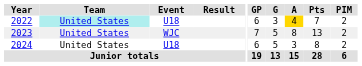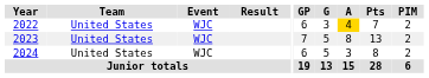 <table border="0" cellpadding="1" cellspacing="0" ID="Table3" style="text-align:center; width:40em">
 <tr bgcolor="#e0e0e0">
 <th>Year</th>
 <th>Team</th>
 <th>Event</th>
 <th>Result</th>
 <th rowspan="99" bgcolor="#ffffff"></th>
 <th>GP</th>
 <th>G</th>
 <th>A</th>
 <th>Pts</th>
 <th>PIM</th>
 </tr>
 <tr>
 <td><a href='#'>2022</a></td>
-<td style="background: paleturquoise;"><a href='#'>United States</a></td>
-<td><a href='#'>U18</a></td>
+<td><a href='#'>United States</a></td>
+<td><a href='#'>WJC</a></td>
 <td></td>
 <td>6</td>
 <td>3</td>
 <td style="background: gold;">4</td>
 <td>7</td>
 <td>2</td>
 </tr>
 <tr bgcolor="#f0f0f0">
 <td><a href='#'>2023</a></td>
 <td><a href='#'>United States</a></td>
 <td><a href='#'>WJC</a></td>
 <td></td>
 <td>7</td>
 <td>5</td>
 <td>8</td>
 <td>13</td>
 <td>2</td>
 </tr>
 <tr>
 <td><a href='#'>2024</a></td>
 <td>United States</td>
-<td><a href='#'>U18</a></td>
+<td>WJC</td>
 <td></td>
 <td>6</td>
 <td>5</td>
 <td>3</td>
 <td>8</td>
 <td>2</td>
 </tr>
 <tr bgcolor="#e0e0e0">
 <th colspan="4">Junior totals</th>
 <th>19</th>
 <th>13</th>
 <th>15</th>
 <th>28</th>
 <th>6</th>
 </tr>
 </table>
